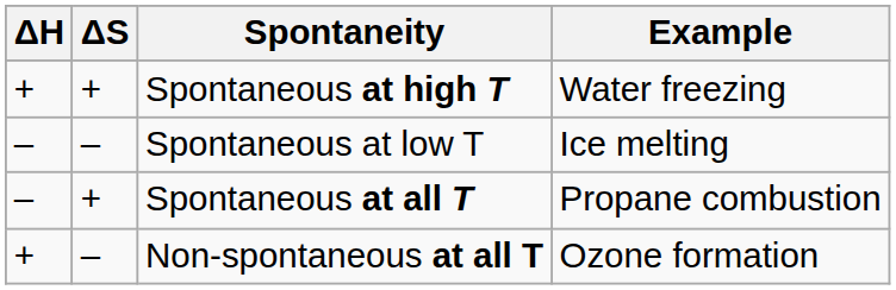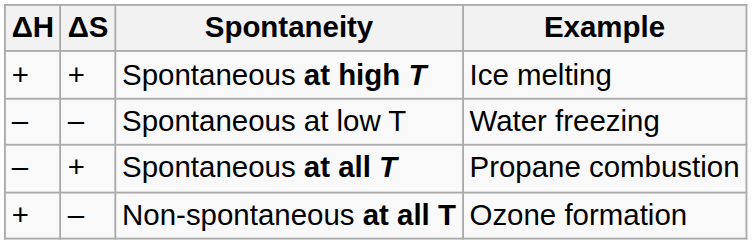 <table class="wikitable">
 <tr>
 <th><strong>ΔH</strong></th>
 <th><strong>ΔS</strong></th>
 <th><strong>Spontaneity</strong></th>
 <th><strong>Example</strong></th>
 </tr>
 <tr>
 <td>+</td>
 <td>+</td>
 <td>Spontaneous <strong>at high <em>T<strong><em></td>
-<td>Water freezing</td>
+<td>Ice melting</td>
 </tr>
 <tr>
 <td>–</td>
 <td>–</td>
 <td>Spontaneous </strong>at low </em>T</em></strong></td>
-<td>Ice melting</td>
+<td>Water freezing</td>
 </tr>
 <tr>
 <td>–</td>
 <td>+</td>
 <td>Spontaneous <strong>at all <em>T<strong><em></td>
 <td>Propane combustion</td>
 </tr>
 <tr>
 <td>+</td>
 <td>–</td>
 <td></strong>Non-spontaneous<strong> at all </em>T<em></td>
 <td>Ozone formation</td>
 </tr>
 </table>
